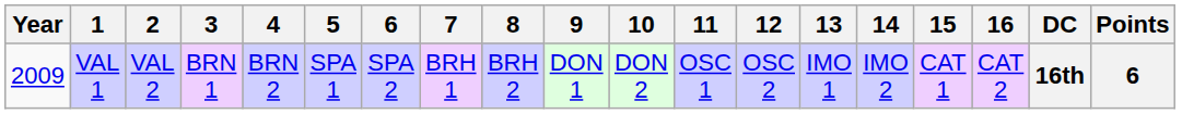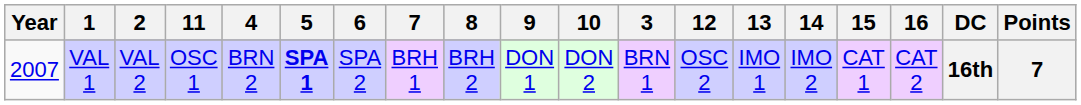 <table class="wikitable" style="text-align:center; font-size:90%">
 <tr>
 <th>Year</th>
 <th>1</th>
 <th>2</th>
-<th>3</th>
+<th>11</th>
 <th>4</th>
 <th>5</th>
 <th>6</th>
 <th>7</th>
 <th>8</th>
 <th>9</th>
 <th>10</th>
-<th>11</th>
+<th>3</th>
 <th>12</th>
 <th>13</th>
 <th>14</th>
 <th>15</th>
 <th>16</th>
 <th>DC</th>
 <th>Points</th>
 </tr>
 <tr>
-<td><a href='#'>2009</a></td>
+<td><a href='#'>2007</a></td>
 <td style="background:#CFCFFF;"><a href='#'>VAL<br>1</a><br></td>
 <td style="background:#CFCFFF;"><a href='#'>VAL<br>2</a><br></td>
-<td style="background:#EFCFFF;"><a href='#'>BRN<br>1</a><br></td>
+<td style="background:#CFCFFF;"><a href='#'>OSC<br>1</a><br></td>
 <td style="background:#CFCFFF;"><a href='#'>BRN<br>2</a><br></td>
-<td style="background:#CFCFFF;"><a href='#'>SPA<br>1</a><br></td>
+<td style="background:#CFCFFF;"><strong><a href='#'>SPA<br>1</a><br></strong></td>
 <td style="background:#CFCFFF;"><a href='#'>SPA<br>2</a><br></td>
 <td style="background:#EFCFFF;"><a href='#'>BRH<br>1</a><br></td>
 <td style="background:#CFCFFF;"><a href='#'>BRH<br>2</a><br></td>
 <td style="background:#DFFFDF;"><a href='#'>DON<br>1</a><br></td>
 <td style="background:#DFFFDF;"><a href='#'>DON<br>2</a><br></td>
-<td style="background:#CFCFFF;"><a href='#'>OSC<br>1</a><br></td>
+<td style="background:#EFCFFF;"><a href='#'>BRN<br>1</a><br></td>
 <td style="background:#CFCFFF;"><a href='#'>OSC<br>2</a><br></td>
 <td style="background:#CFCFFF;"><a href='#'>IMO<br>1</a><br></td>
 <td style="background:#CFCFFF;"><a href='#'>IMO<br>2</a><br></td>
 <td style="background:#EFCFFF;"><a href='#'>CAT<br>1</a><br></td>
 <td style="background:#EFCFFF;"><a href='#'>CAT<br>2</a><br></td>
 <th>16th</th>
-<th>6</th>
+<th>7</th>
 </tr>
 </table>
